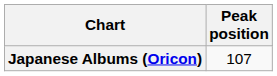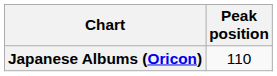 <table class="wikitable plainrowheaders" style="text-align:center;">
 <tr>
 <th scope="col">Chart</th>
 <th scope="col">Peak<br>position</th>
 </tr>
 <tr>
 <th scope="row">Japanese Albums (<a href='#'>Oricon</a>)</th>
-<td>107</td>
+<td>110</td>
 </tr>
 </table>
